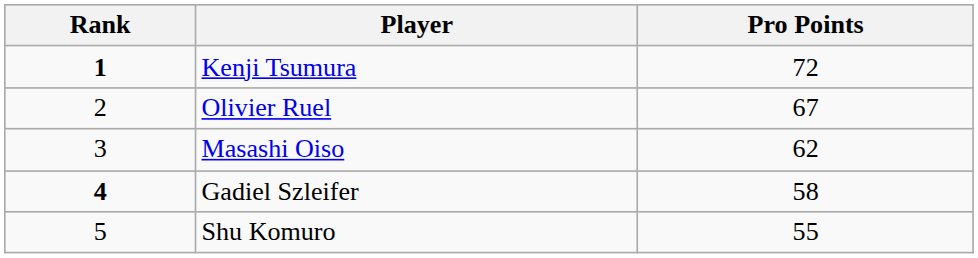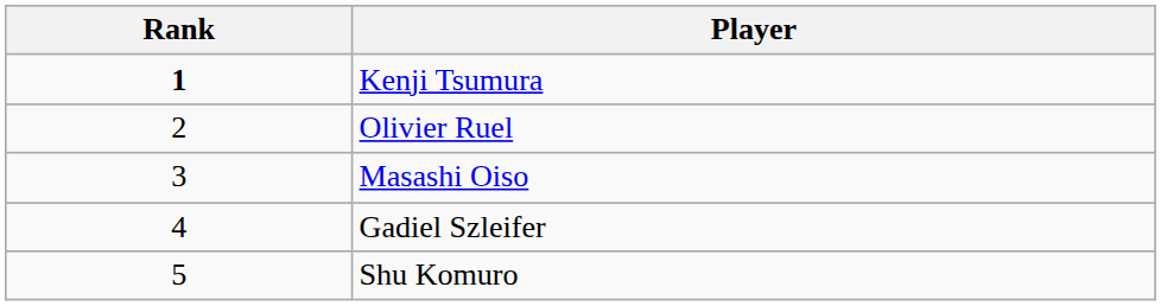 <table class="wikitable" width=30%>
 <tr>
 <th>Rank</th>
 <th>Player</th>
-<th>Pro Points</th>
 </tr>
 <tr>
 <td align=center><strong>1</strong></td>
 <td> <a href='#'>Kenji Tsumura</a></td>
-<td align=center>72</td>
 </tr>
 <tr>
 <td align=center>2</td>
 <td> <a href='#'>Olivier Ruel</a></td>
-<td align=center>67</td>
 </tr>
 <tr>
 <td align=center>3</td>
 <td> <a href='#'>Masashi Oiso</a></td>
-<td align=center>62</td>
 </tr>
 <tr>
-<td align=center><strong>4</strong></td>
+<td align=center>4</td>
 <td> Gadiel Szleifer</td>
-<td align=center>58</td>
 </tr>
 <tr>
 <td align=center>5</td>
 <td> Shu Komuro</td>
-<td align=center>55</td>
 </tr>
 </table>
